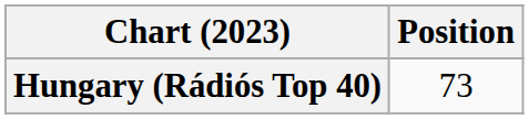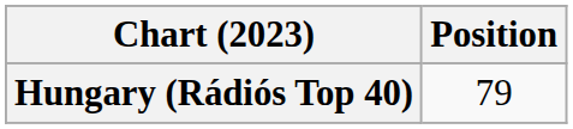 <table class="wikitable plainrowheaders" style="text-align:center">
 <tr>
 <th scope="col">Chart (2023)</th>
 <th scope="col">Position</th>
 </tr>
 <tr>
 <th scope="row">Hungary (Rádiós Top 40)</th>
-<td>73</td>
+<td>79</td>
 </tr>
 </table>
